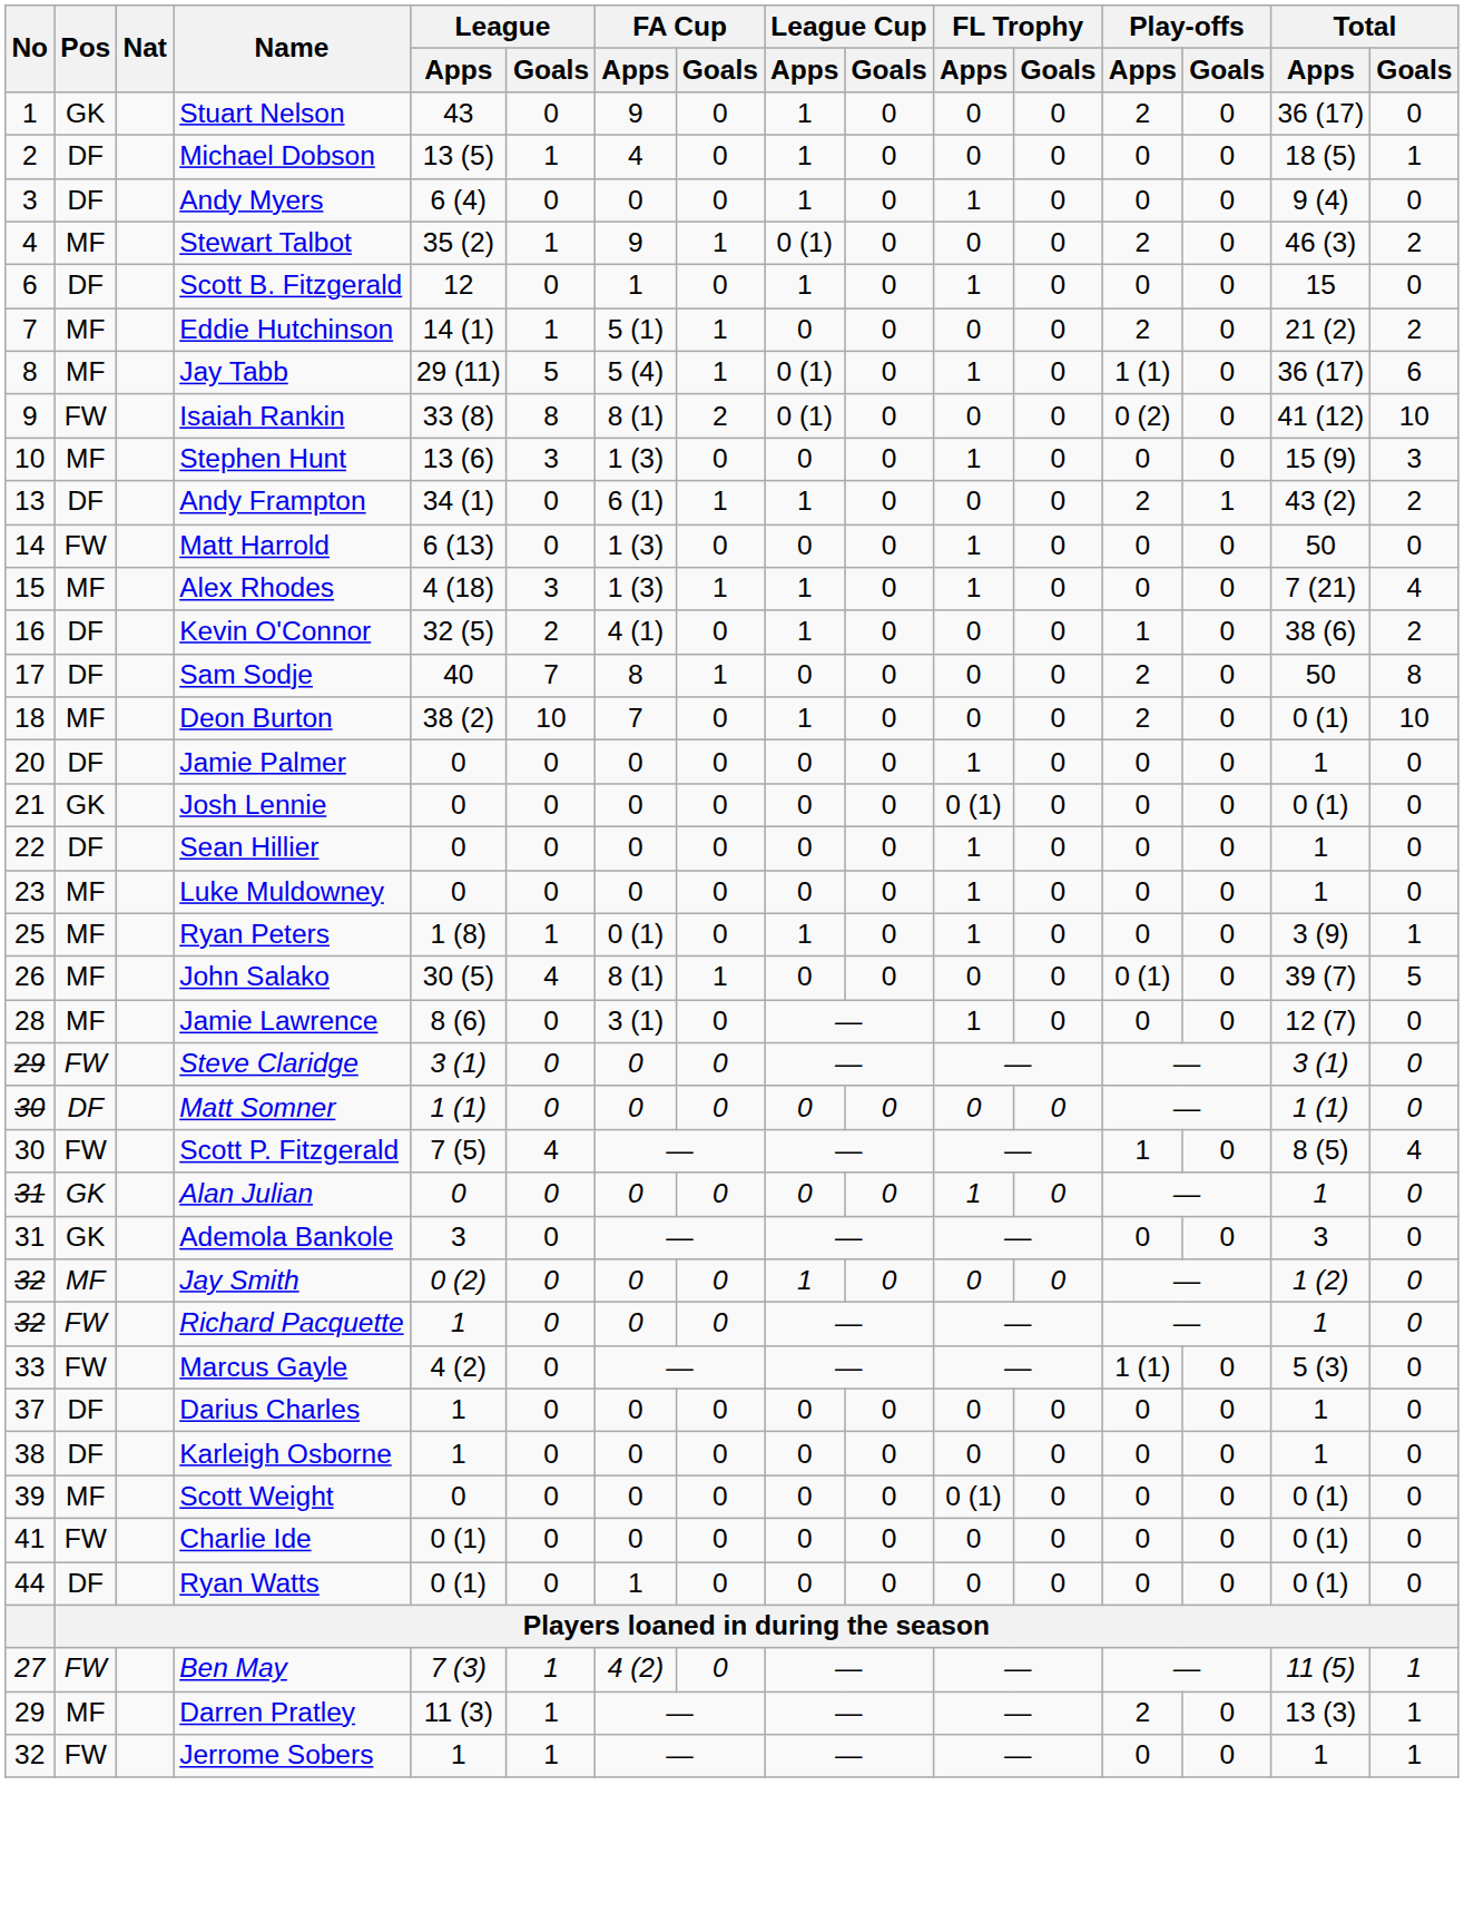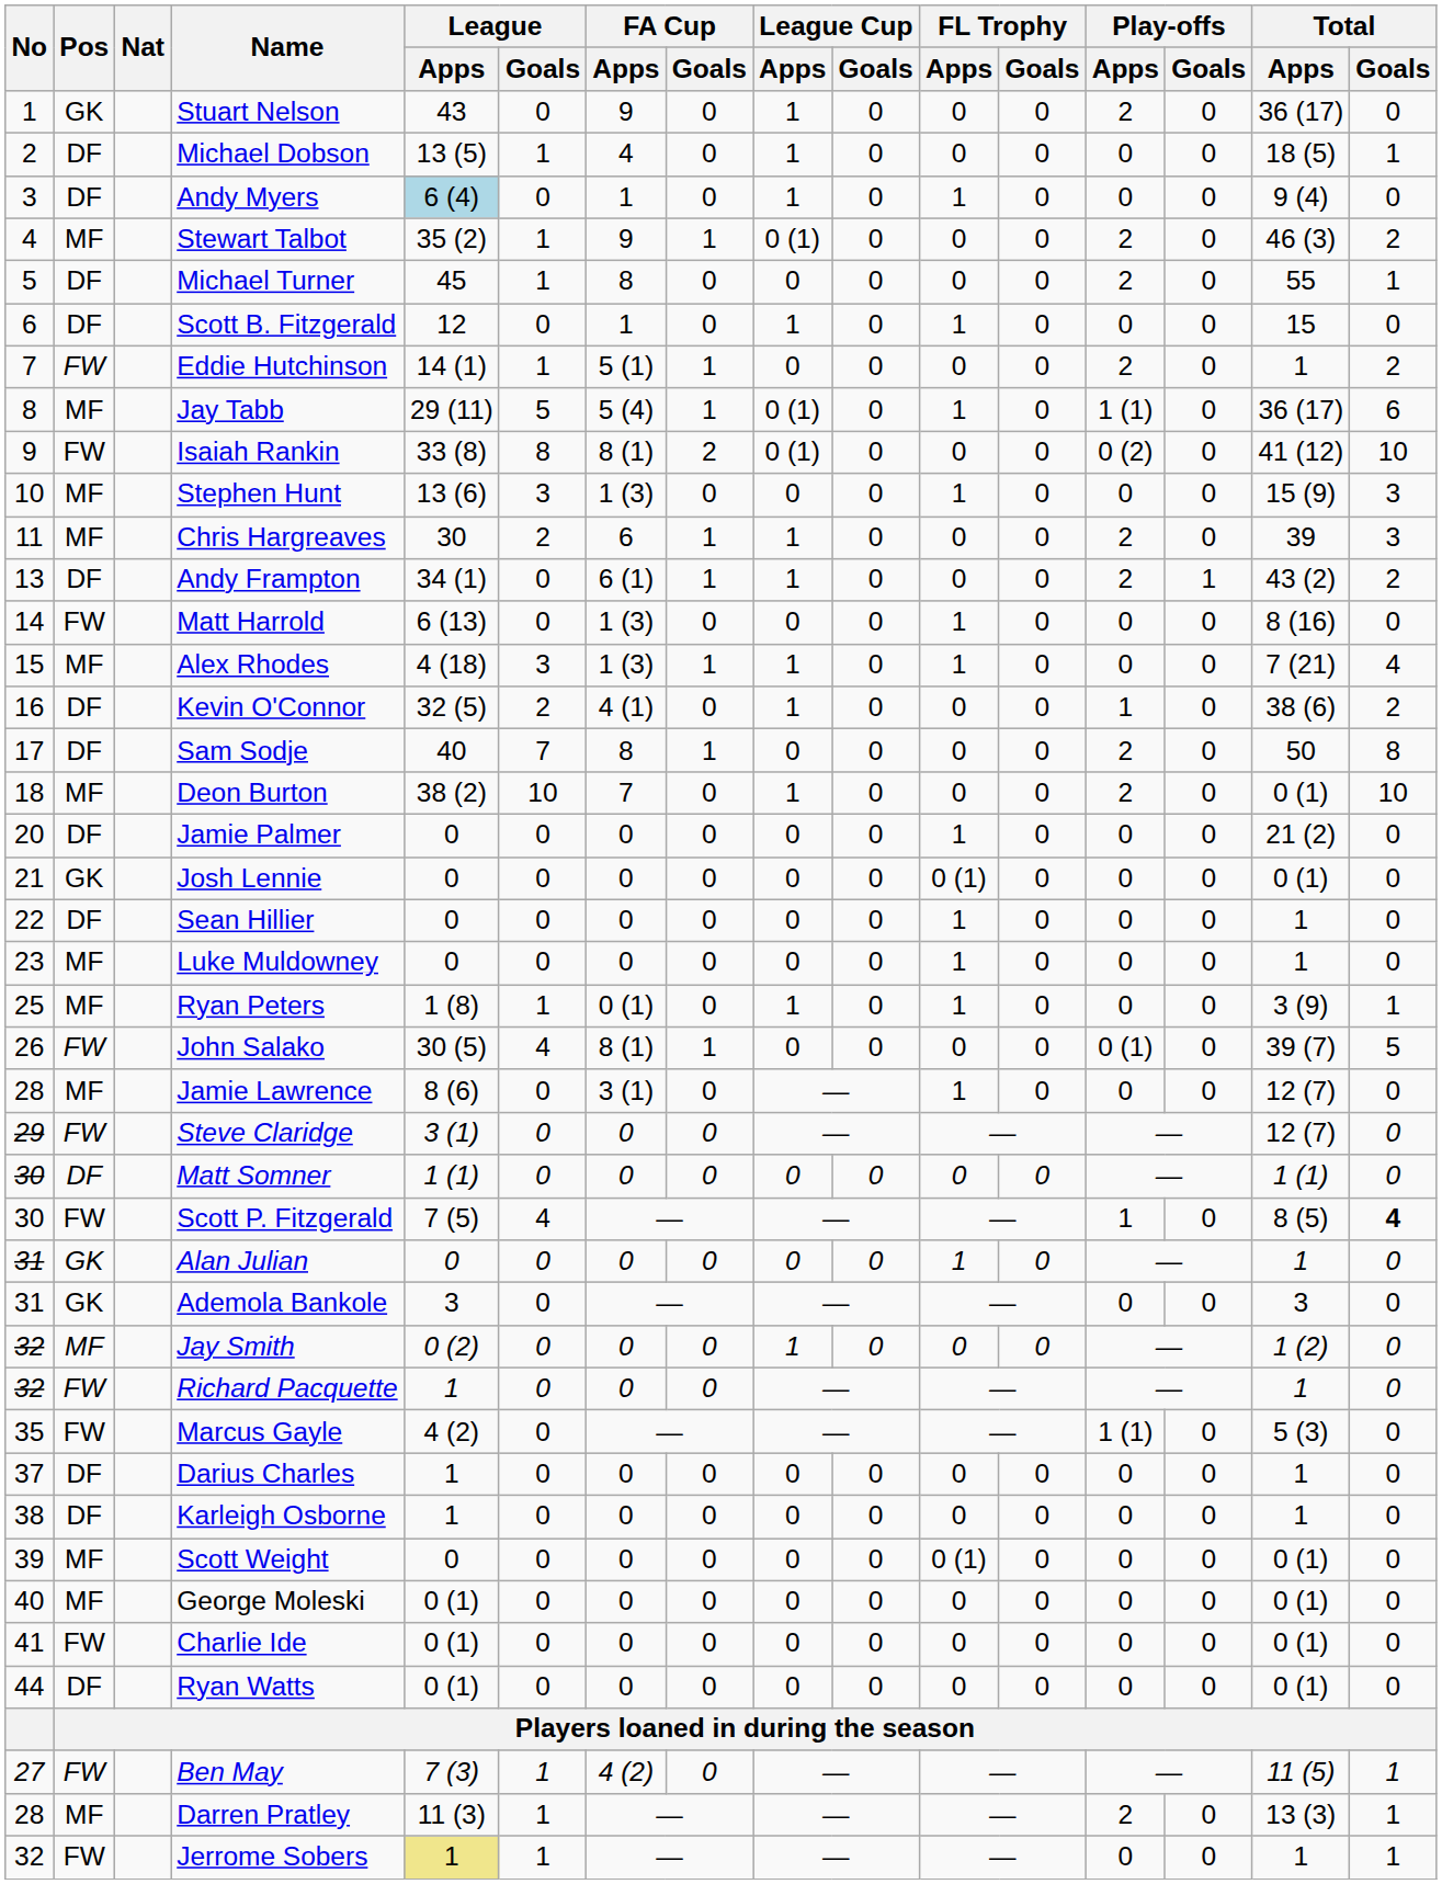 <table class="wikitable" style="text-align:center">
 <tr>
 <th rowspan="2">No</th>
 <th rowspan="2">Pos</th>
 <th rowspan="2">Nat</th>
 <th rowspan="2">Name</th>
 <th colspan="2" style="width:85px;">League</th>
 <th colspan="2" style="width:85px;">FA Cup</th>
 <th colspan="2" style="width:85px;">League Cup</th>
 <th colspan="2" style="width:85px;">FL Trophy</th>
 <th colspan="2">Play-offs</th>
 <th colspan="2" style="width:85px;">Total</th>
 </tr>
 <tr>
 <th>Apps</th>
 <th>Goals</th>
 <th>Apps</th>
 <th>Goals</th>
 <th>Apps</th>
 <th>Goals</th>
 <th>Apps</th>
 <th>Goals</th>
 <th>Apps</th>
 <th>Goals</th>
 <th>Apps</th>
 <th>Goals</th>
 </tr>
 <tr>
 <td>1</td>
 <td>GK</td>
 <td></td>
 <td style="text-align:left;"><a href='#'>Stuart Nelson</a></td>
 <td>43</td>
 <td>0</td>
 <td>9</td>
 <td>0</td>
 <td>1</td>
 <td>0</td>
 <td>0</td>
 <td>0</td>
 <td>2</td>
 <td>0</td>
 <td>36 (17)</td>
 <td>0</td>
 </tr>
 <tr>
 <td>2</td>
 <td>DF</td>
 <td></td>
 <td style="text-align:left;"><a href='#'>Michael Dobson</a></td>
 <td>13 (5)</td>
 <td>1</td>
 <td>4</td>
 <td>0</td>
 <td>1</td>
 <td>0</td>
 <td>0</td>
 <td>0</td>
 <td>0</td>
 <td>0</td>
 <td>18 (5)</td>
 <td>1</td>
 </tr>
 <tr>
 <td>3</td>
 <td>DF</td>
 <td></td>
 <td style="text-align:left;"><a href='#'>Andy Myers</a></td>
-<td>6 (4)</td>
+<td style="background: lightblue;">6 (4)</td>
 <td>0</td>
-<td>0</td>
+<td>1</td>
 <td>0</td>
 <td>1</td>
 <td>0</td>
 <td>1</td>
 <td>0</td>
 <td>0</td>
 <td>0</td>
 <td>9 (4)</td>
 <td>0</td>
 </tr>
 <tr>
 <td>4</td>
 <td>MF</td>
 <td></td>
 <td style="text-align:left;"><a href='#'>Stewart Talbot</a></td>
 <td>35 (2)</td>
 <td>1</td>
 <td>9</td>
 <td>1</td>
 <td>0 (1)</td>
 <td>0</td>
 <td>0</td>
 <td>0</td>
 <td>2</td>
 <td>0</td>
 <td>46 (3)</td>
 <td>2</td>
 </tr>
 <tr>
+<td>5</td>
+<td>DF</td>
+<td></td>
+<td style="text-align:left;"><a href='#'>Michael Turner</a></td>
+<td>45</td>
+<td>1</td>
+<td>8</td>
+<td>0</td>
+<td>0</td>
+<td>0</td>
+<td>0</td>
+<td>0</td>
+<td>2</td>
+<td>0</td>
+<td>55</td>
+<td>1</td>
+</tr>
+<tr>
 <td>6</td>
 <td>DF</td>
 <td></td>
 <td style="text-align:left;"><a href='#'>Scott B. Fitzgerald</a></td>
 <td>12</td>
 <td>0</td>
 <td>1</td>
 <td>0</td>
 <td>1</td>
 <td>0</td>
 <td>1</td>
 <td>0</td>
 <td>0</td>
 <td>0</td>
 <td>15</td>
 <td>0</td>
 </tr>
 <tr>
 <td>7</td>
-<td>MF</td>
+<td><em>FW</em></td>
 <td></td>
 <td style="text-align:left;"><a href='#'>Eddie Hutchinson</a></td>
 <td>14 (1)</td>
 <td>1</td>
 <td>5 (1)</td>
 <td>1</td>
 <td>0</td>
 <td>0</td>
 <td>0</td>
 <td>0</td>
 <td>2</td>
 <td>0</td>
-<td>21 (2)</td>
+<td>1</td>
 <td>2</td>
 </tr>
 <tr>
 <td>8</td>
 <td>MF</td>
 <td></td>
 <td style="text-align:left;"><a href='#'>Jay Tabb</a></td>
 <td>29 (11)</td>
 <td>5</td>
 <td>5 (4)</td>
 <td>1</td>
 <td>0 (1)</td>
 <td>0</td>
 <td>1</td>
 <td>0</td>
 <td>1 (1)</td>
 <td>0</td>
 <td>36 (17)</td>
 <td>6</td>
 </tr>
 <tr>
 <td>9</td>
 <td>FW</td>
 <td></td>
 <td style="text-align:left;"><a href='#'>Isaiah Rankin</a></td>
 <td>33 (8)</td>
 <td>8</td>
 <td>8 (1)</td>
 <td>2</td>
 <td>0 (1)</td>
 <td>0</td>
 <td>0</td>
 <td>0</td>
 <td>0 (2)</td>
 <td>0</td>
 <td>41 (12)</td>
 <td>10</td>
 </tr>
 <tr>
 <td>10</td>
 <td>MF</td>
 <td></td>
 <td style="text-align:left;"><a href='#'>Stephen Hunt</a></td>
 <td>13 (6)</td>
 <td>3</td>
 <td>1 (3)</td>
 <td>0</td>
 <td>0</td>
 <td>0</td>
 <td>1</td>
 <td>0</td>
 <td>0</td>
 <td>0</td>
 <td>15 (9)</td>
 <td>3</td>
 </tr>
 <tr>
+<td>11</td>
+<td>MF</td>
+<td></td>
+<td style="text-align:left;"><a href='#'>Chris Hargreaves</a></td>
+<td>30</td>
+<td>2</td>
+<td>6</td>
+<td>1</td>
+<td>1</td>
+<td>0</td>
+<td>0</td>
+<td>0</td>
+<td>2</td>
+<td>0</td>
+<td>39</td>
+<td>3</td>
+</tr>
+<tr>
 <td>13</td>
 <td>DF</td>
 <td></td>
 <td style="text-align:left;"><a href='#'>Andy Frampton</a></td>
 <td>34 (1)</td>
 <td>0</td>
 <td>6 (1)</td>
 <td>1</td>
 <td>1</td>
 <td>0</td>
 <td>0</td>
 <td>0</td>
 <td>2</td>
 <td>1</td>
 <td>43 (2)</td>
 <td>2</td>
 </tr>
 <tr>
 <td>14</td>
 <td>FW</td>
 <td></td>
 <td style="text-align:left;"><a href='#'>Matt Harrold</a></td>
 <td>6 (13)</td>
 <td>0</td>
 <td>1 (3)</td>
 <td>0</td>
 <td>0</td>
 <td>0</td>
 <td>1</td>
 <td>0</td>
 <td>0</td>
 <td>0</td>
-<td>50</td>
+<td>8 (16)</td>
 <td>0</td>
 </tr>
 <tr>
 <td>15</td>
 <td>MF</td>
 <td></td>
 <td style="text-align:left;"><a href='#'>Alex Rhodes</a></td>
 <td>4 (18)</td>
 <td>3</td>
 <td>1 (3)</td>
 <td>1</td>
 <td>1</td>
 <td>0</td>
 <td>1</td>
 <td>0</td>
 <td>0</td>
 <td>0</td>
 <td>7 (21)</td>
 <td>4</td>
 </tr>
 <tr>
 <td>16</td>
 <td>DF</td>
 <td></td>
 <td style="text-align:left;"><a href='#'>Kevin O'Connor</a></td>
 <td>32 (5)</td>
 <td>2</td>
 <td>4 (1)</td>
 <td>0</td>
 <td>1</td>
 <td>0</td>
 <td>0</td>
 <td>0</td>
 <td>1</td>
 <td>0</td>
 <td>38 (6)</td>
 <td>2</td>
 </tr>
 <tr>
 <td>17</td>
 <td>DF</td>
 <td></td>
 <td style="text-align:left;"><a href='#'>Sam Sodje</a></td>
 <td>40</td>
 <td>7</td>
 <td>8</td>
 <td>1</td>
 <td>0</td>
 <td>0</td>
 <td>0</td>
 <td>0</td>
 <td>2</td>
 <td>0</td>
 <td>50</td>
 <td>8</td>
 </tr>
 <tr>
 <td>18</td>
 <td>MF</td>
 <td></td>
 <td style="text-align:left;"><a href='#'>Deon Burton</a></td>
 <td>38 (2)</td>
 <td>10</td>
 <td>7</td>
 <td>0</td>
 <td>1</td>
 <td>0</td>
 <td>0</td>
 <td>0</td>
 <td>2</td>
 <td>0</td>
 <td>0 (1)</td>
 <td>10</td>
 </tr>
 <tr>
 <td>20</td>
 <td>DF</td>
 <td></td>
 <td style="text-align:left;"><a href='#'>Jamie Palmer</a></td>
 <td>0</td>
 <td>0</td>
 <td>0</td>
 <td>0</td>
 <td>0</td>
 <td>0</td>
 <td>1</td>
 <td>0</td>
 <td>0</td>
 <td>0</td>
-<td>1</td>
+<td>21 (2)</td>
 <td>0</td>
 </tr>
 <tr>
 <td>21</td>
 <td>GK</td>
 <td></td>
 <td style="text-align:left;"><a href='#'>Josh Lennie</a></td>
 <td>0</td>
 <td>0</td>
 <td>0</td>
 <td>0</td>
 <td>0</td>
 <td>0</td>
 <td>0 (1)</td>
 <td>0</td>
 <td>0</td>
 <td>0</td>
 <td>0 (1)</td>
 <td>0</td>
 </tr>
 <tr>
 <td>22</td>
 <td>DF</td>
 <td></td>
 <td style="text-align:left;"><a href='#'>Sean Hillier</a></td>
 <td>0</td>
 <td>0</td>
 <td>0</td>
 <td>0</td>
 <td>0</td>
 <td>0</td>
 <td>1</td>
 <td>0</td>
 <td>0</td>
 <td>0</td>
 <td>1</td>
 <td>0</td>
 </tr>
 <tr>
 <td>23</td>
 <td>MF</td>
 <td></td>
 <td style="text-align:left;"><a href='#'>Luke Muldowney</a></td>
 <td>0</td>
 <td>0</td>
 <td>0</td>
 <td>0</td>
 <td>0</td>
 <td>0</td>
 <td>1</td>
 <td>0</td>
 <td>0</td>
 <td>0</td>
 <td>1</td>
 <td>0</td>
 </tr>
 <tr>
 <td>25</td>
 <td>MF</td>
 <td></td>
 <td style="text-align:left;"><a href='#'>Ryan Peters</a></td>
 <td>1 (8)</td>
 <td>1</td>
 <td>0 (1)</td>
 <td>0</td>
 <td>1</td>
 <td>0</td>
 <td>1</td>
 <td>0</td>
 <td>0</td>
 <td>0</td>
 <td>3 (9)</td>
 <td>1</td>
 </tr>
 <tr>
 <td>26</td>
-<td>MF</td>
+<td><em>FW</em></td>
 <td></td>
 <td style="text-align:left;"><a href='#'>John Salako</a></td>
 <td>30 (5)</td>
 <td>4</td>
 <td>8 (1)</td>
 <td>1</td>
 <td>0</td>
 <td>0</td>
 <td>0</td>
 <td>0</td>
 <td>0 (1)</td>
 <td>0</td>
 <td>39 (7)</td>
 <td>5</td>
 </tr>
 <tr>
 <td>28</td>
 <td>MF</td>
 <td></td>
 <td style="text-align:left;"><a href='#'>Jamie Lawrence</a></td>
 <td>8 (6)</td>
 <td>0</td>
 <td>3 (1)</td>
 <td>0</td>
 <td colspan="2"><em>—</em></td>
 <td>1</td>
 <td>0</td>
 <td>0</td>
 <td>0</td>
 <td>12 (7)</td>
 <td>0</td>
 </tr>
 <tr>
 <td><em><s>29</s></em></td>
 <td><em>FW</em></td>
 <td><em></em></td>
 <td style="text-align:left;"><em><a href='#'>Steve Claridge</a></em></td>
 <td><em>3 (1)</em></td>
 <td><em>0</em></td>
 <td><em>0</em></td>
 <td><em>0</em></td>
 <td colspan="2"><em>—</em></td>
 <td colspan="2"><em>—</em></td>
 <td colspan="2"><em>—</em></td>
-<td><em>3 (1)</em></td>
+<td>12 (7)</td>
 <td><em>0</em></td>
 </tr>
 <tr>
 <td><em><s>30</s></em></td>
 <td><em>DF</em></td>
 <td><em></em></td>
 <td style="text-align:left;"><em><a href='#'>Matt Somner</a></em></td>
 <td><em>1 (1)</em></td>
 <td><em>0</em></td>
 <td><em>0</em></td>
 <td><em>0</em></td>
 <td><em>0</em></td>
 <td><em>0</em></td>
 <td><em>0</em></td>
 <td><em>0</em></td>
 <td colspan="2"><em>—</em></td>
 <td><em>1 (1)</em></td>
 <td><em>0</em></td>
 </tr>
 <tr>
 <td>30</td>
 <td>FW</td>
 <td></td>
 <td style="text-align:left;"><a href='#'>Scott P. Fitzgerald</a></td>
 <td>7 (5)</td>
 <td>4</td>
 <td colspan="2">—</td>
 <td colspan="2">—</td>
 <td colspan="2">—</td>
 <td>1</td>
 <td>0</td>
 <td>8 (5)</td>
-<td>4</td>
+<td><strong>4</strong></td>
 </tr>
 <tr>
 <td><em><s>31</s></em></td>
 <td><em>GK</em></td>
 <td><em></em></td>
 <td style="text-align:left;"><em><a href='#'>Alan Julian</a></em></td>
 <td><em>0</em></td>
 <td><em>0</em></td>
 <td><em>0</em></td>
 <td><em>0</em></td>
 <td><em>0</em></td>
 <td><em>0</em></td>
 <td><em>1</em></td>
 <td><em>0</em></td>
 <td colspan="2"><em>—</em></td>
 <td><em>1</em></td>
 <td><em>0</em></td>
 </tr>
 <tr>
 <td>31</td>
 <td>GK</td>
 <td></td>
 <td style="text-align:left;"><a href='#'>Ademola Bankole</a></td>
 <td>3</td>
 <td>0</td>
 <td colspan="2">—</td>
 <td colspan="2">—</td>
 <td colspan="2">—</td>
 <td>0</td>
 <td>0</td>
 <td>3</td>
 <td>0</td>
 </tr>
 <tr>
 <td><em><s>32</s></em></td>
 <td><em>MF</em></td>
 <td><em></em></td>
 <td style="text-align:left;"><a href='#'><em>Jay Smith</em></a></td>
 <td><em>0 (2)</em></td>
 <td><em>0</em></td>
 <td><em>0</em></td>
 <td><em>0</em></td>
 <td><em>1</em></td>
 <td><em>0</em></td>
 <td><em>0</em></td>
 <td><em>0</em></td>
 <td colspan="2"><em>—</em></td>
 <td><em>1 (2)</em></td>
 <td><em>0</em></td>
 </tr>
 <tr>
 <td><em><s>32</s></em></td>
 <td><em>FW</em></td>
 <td><em></em></td>
 <td style="text-align:left;"><em><a href='#'>Richard Pacquette</a></em></td>
 <td><em>1</em></td>
 <td><em>0</em></td>
 <td><em>0</em></td>
 <td><em>0</em></td>
 <td colspan="2"><em>—</em></td>
 <td colspan="2"><em>—</em></td>
 <td colspan="2"><em>—</em></td>
 <td><em>1</em></td>
 <td><em>0</em></td>
 </tr>
 <tr>
-<td>33</td>
+<td>35</td>
 <td>FW</td>
 <td></td>
 <td style="text-align:left;"><a href='#'>Marcus Gayle</a></td>
 <td>4 (2)</td>
 <td>0</td>
 <td colspan="2">—</td>
 <td colspan="2">—</td>
 <td colspan="2">—</td>
 <td>1 (1)</td>
 <td>0</td>
 <td>5 (3)</td>
 <td>0</td>
 </tr>
 <tr>
 <td>37</td>
 <td>DF</td>
 <td></td>
 <td style="text-align:left;"><a href='#'>Darius Charles</a></td>
 <td>1</td>
 <td>0</td>
 <td>0</td>
 <td>0</td>
 <td>0</td>
 <td>0</td>
 <td>0</td>
 <td>0</td>
 <td>0</td>
 <td>0</td>
 <td>1</td>
 <td>0</td>
 </tr>
 <tr>
 <td>38</td>
 <td>DF</td>
 <td></td>
 <td style="text-align:left;"><a href='#'>Karleigh Osborne</a></td>
 <td>1</td>
 <td>0</td>
 <td>0</td>
 <td>0</td>
 <td>0</td>
 <td>0</td>
 <td>0</td>
 <td>0</td>
 <td>0</td>
 <td>0</td>
 <td>1</td>
 <td>0</td>
 </tr>
 <tr>
 <td>39</td>
 <td>MF</td>
 <td></td>
 <td style="text-align:left;"><a href='#'>Scott Weight</a></td>
 <td>0</td>
 <td>0</td>
 <td>0</td>
 <td>0</td>
 <td>0</td>
 <td>0</td>
 <td>0 (1)</td>
 <td>0</td>
 <td>0</td>
 <td>0</td>
 <td>0 (1)</td>
 <td>0</td>
 </tr>
 <tr>
+<td>40</td>
+<td>MF</td>
+<td></td>
+<td style="text-align:left;">George Moleski</td>
+<td>0 (1)</td>
+<td>0</td>
+<td>0</td>
+<td>0</td>
+<td>0</td>
+<td>0</td>
+<td>0</td>
+<td>0</td>
+<td>0</td>
+<td>0</td>
+<td>0 (1)</td>
+<td>0</td>
+</tr>
+<tr>
 <td>41</td>
 <td>FW</td>
 <td></td>
 <td style="text-align:left;"><a href='#'>Charlie Ide</a></td>
 <td>0 (1)</td>
 <td>0</td>
 <td>0</td>
 <td>0</td>
 <td>0</td>
 <td>0</td>
 <td>0</td>
 <td>0</td>
 <td>0</td>
 <td>0</td>
 <td>0 (1)</td>
 <td>0</td>
 </tr>
 <tr>
 <td>44</td>
 <td>DF</td>
 <td></td>
 <td style="text-align:left;"><a href='#'>Ryan Watts</a></td>
 <td>0 (1)</td>
 <td>0</td>
-<td>1</td>
+<td>0</td>
 <td>0</td>
 <td>0</td>
 <td>0</td>
 <td>0</td>
 <td>0</td>
 <td>0</td>
 <td>0</td>
 <td>0 (1)</td>
 <td>0</td>
 </tr>
 <tr>
 <th></th>
 <th colspan="15">Players loaned in during the season</th>
 </tr>
 <tr>
 <td><em>27</em></td>
 <td><em>FW</em></td>
 <td><em></em></td>
 <td style="text-align:left;"><em><a href='#'>Ben May</a></em></td>
 <td><em>7 (3)</em></td>
 <td><em>1</em></td>
 <td><em>4 (2)</em></td>
 <td><em>0</em></td>
 <td colspan="2"><em>—</em></td>
 <td colspan="2"><em>—</em></td>
 <td colspan="2"><em>—</em></td>
 <td><em>11 (5)</em></td>
 <td><em>1</em></td>
 </tr>
 <tr>
-<td>29</td>
+<td>28</td>
 <td>MF</td>
 <td></td>
 <td style="text-align:left;"><a href='#'>Darren Pratley</a></td>
 <td>11 (3)</td>
 <td>1</td>
 <td colspan="2">—</td>
 <td colspan="2">—</td>
 <td colspan="2">—</td>
 <td>2</td>
 <td>0</td>
 <td>13 (3)</td>
 <td>1</td>
 </tr>
 <tr>
 <td>32</td>
 <td>FW</td>
 <td></td>
 <td style="text-align:left;"><a href='#'>Jerrome Sobers</a></td>
-<td>1</td>
+<td style="background: khaki;">1</td>
 <td>1</td>
 <td colspan="2">—</td>
 <td colspan="2">—</td>
 <td colspan="2">—</td>
 <td>0</td>
 <td>0</td>
 <td>1</td>
 <td>1</td>
 </tr>
 </table>
